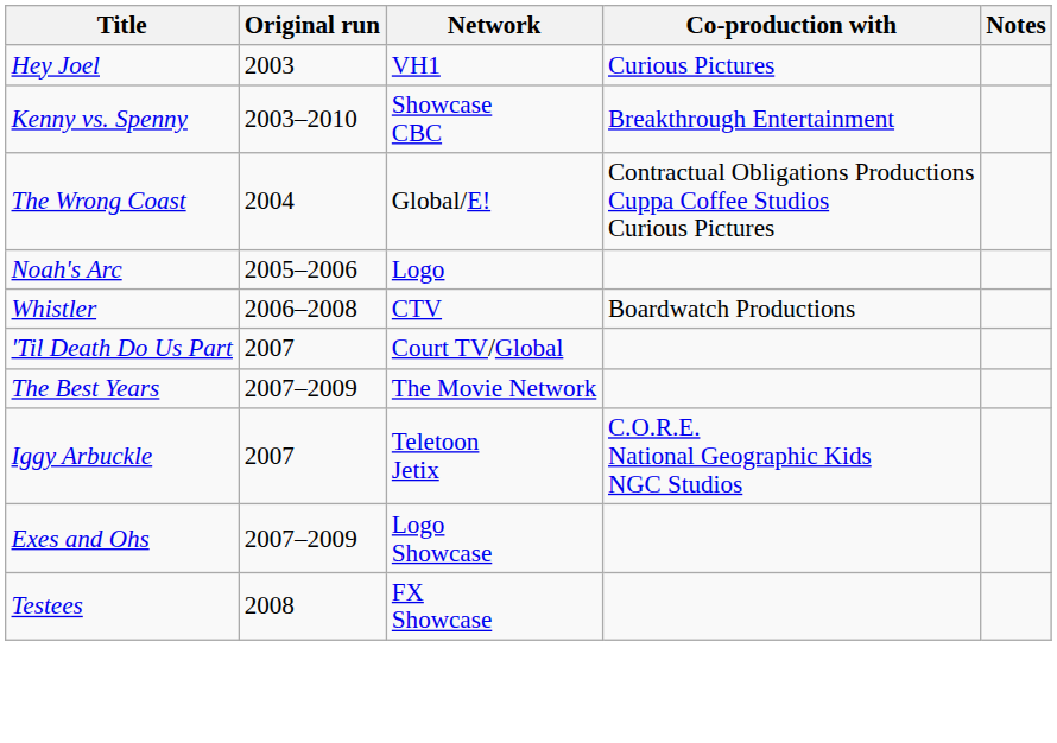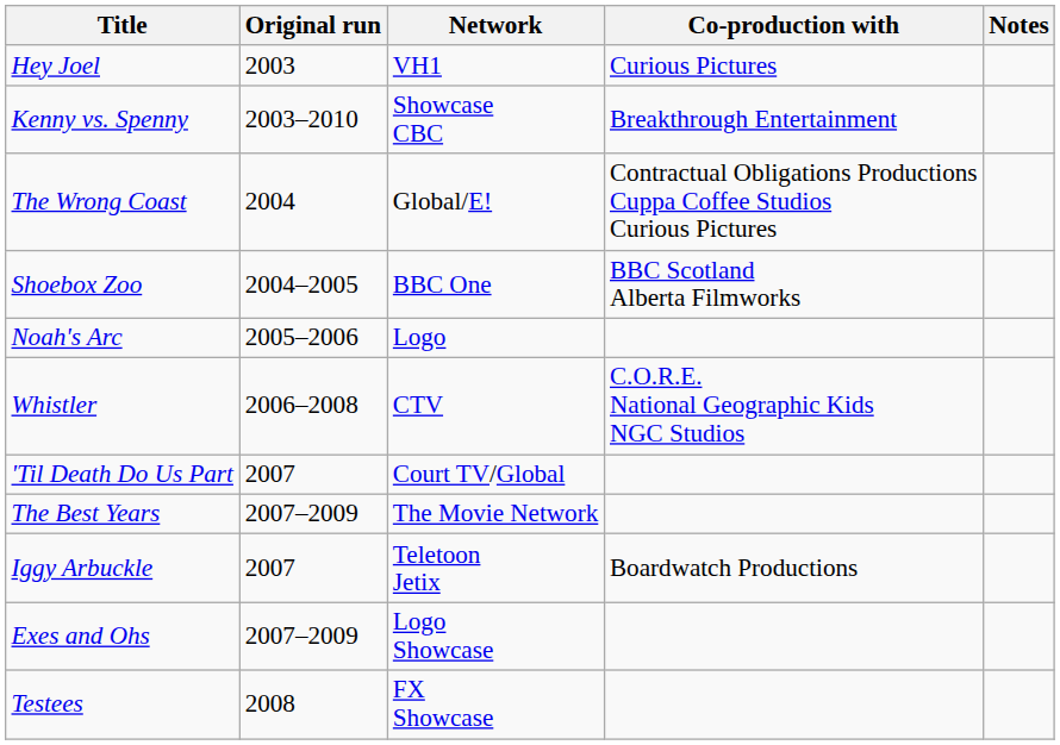 <table class="wikitable sortable">
 <tr>
 <th>Title</th>
 <th>Original run</th>
 <th>Network</th>
 <th>Co-production with</th>
 <th>Notes</th>
 </tr>
 <tr>
 <td><em><a href='#'>Hey Joel</a></em></td>
 <td>2003</td>
 <td><a href='#'>VH1</a></td>
 <td><a href='#'>Curious Pictures</a></td>
 <td></td>
 </tr>
 <tr>
 <td><em><a href='#'>Kenny vs. Spenny</a></em></td>
 <td>2003–2010</td>
 <td><a href='#'>Showcase</a><br><a href='#'>CBC</a></td>
 <td><a href='#'>Breakthrough Entertainment</a></td>
 <td></td>
 </tr>
 <tr>
 <td><em><a href='#'>The Wrong Coast</a></em></td>
 <td>2004</td>
 <td>Global/<a href='#'>E!</a></td>
 <td>Contractual Obligations Productions<br><a href='#'>Cuppa Coffee Studios</a><br>Curious Pictures</td>
 <td></td>
 </tr>
 <tr>
+<td><em><a href='#'>Shoebox Zoo</a></em></td>
+<td>2004–2005</td>
+<td><a href='#'>BBC One</a></td>
+<td><a href='#'>BBC Scotland</a><br>Alberta Filmworks</td>
+<td></td>
+</tr>
+<tr>
 <td><em><a href='#'>Noah's Arc</a></em></td>
 <td>2005–2006</td>
 <td><a href='#'>Logo</a></td>
 <td></td>
 <td></td>
 </tr>
 <tr>
 <td><em><a href='#'>Whistler</a></em></td>
 <td>2006–2008</td>
 <td><a href='#'>CTV</a></td>
-<td>Boardwatch Productions</td>
+<td><a href='#'>C.O.R.E.</a><br><a href='#'>National Geographic Kids</a><br><a href='#'>NGC Studios</a></td>
 <td></td>
 </tr>
 <tr>
 <td><em><a href='#'>'Til Death Do Us Part</a></em></td>
 <td>2007</td>
 <td><a href='#'>Court TV</a>/<a href='#'>Global</a></td>
 <td></td>
 <td></td>
 </tr>
 <tr>
 <td><em><a href='#'>The Best Years</a></em></td>
 <td>2007–2009</td>
 <td><a href='#'>The Movie Network</a></td>
 <td></td>
 <td></td>
 </tr>
 <tr>
 <td><em><a href='#'>Iggy Arbuckle</a></em></td>
 <td>2007</td>
 <td><a href='#'>Teletoon</a><br><a href='#'>Jetix</a></td>
-<td><a href='#'>C.O.R.E.</a><br><a href='#'>National Geographic Kids</a><br><a href='#'>NGC Studios</a></td>
+<td>Boardwatch Productions</td>
 <td></td>
 </tr>
 <tr>
 <td><em><a href='#'>Exes and Ohs</a></em></td>
 <td>2007–2009</td>
 <td><a href='#'>Logo</a><br><a href='#'>Showcase</a></td>
 <td></td>
 <td></td>
 </tr>
 <tr>
 <td><em><a href='#'>Testees</a></em></td>
 <td>2008</td>
 <td><a href='#'>FX</a><br><a href='#'>Showcase</a></td>
 <td></td>
 <td></td>
 </tr>
 </table>
